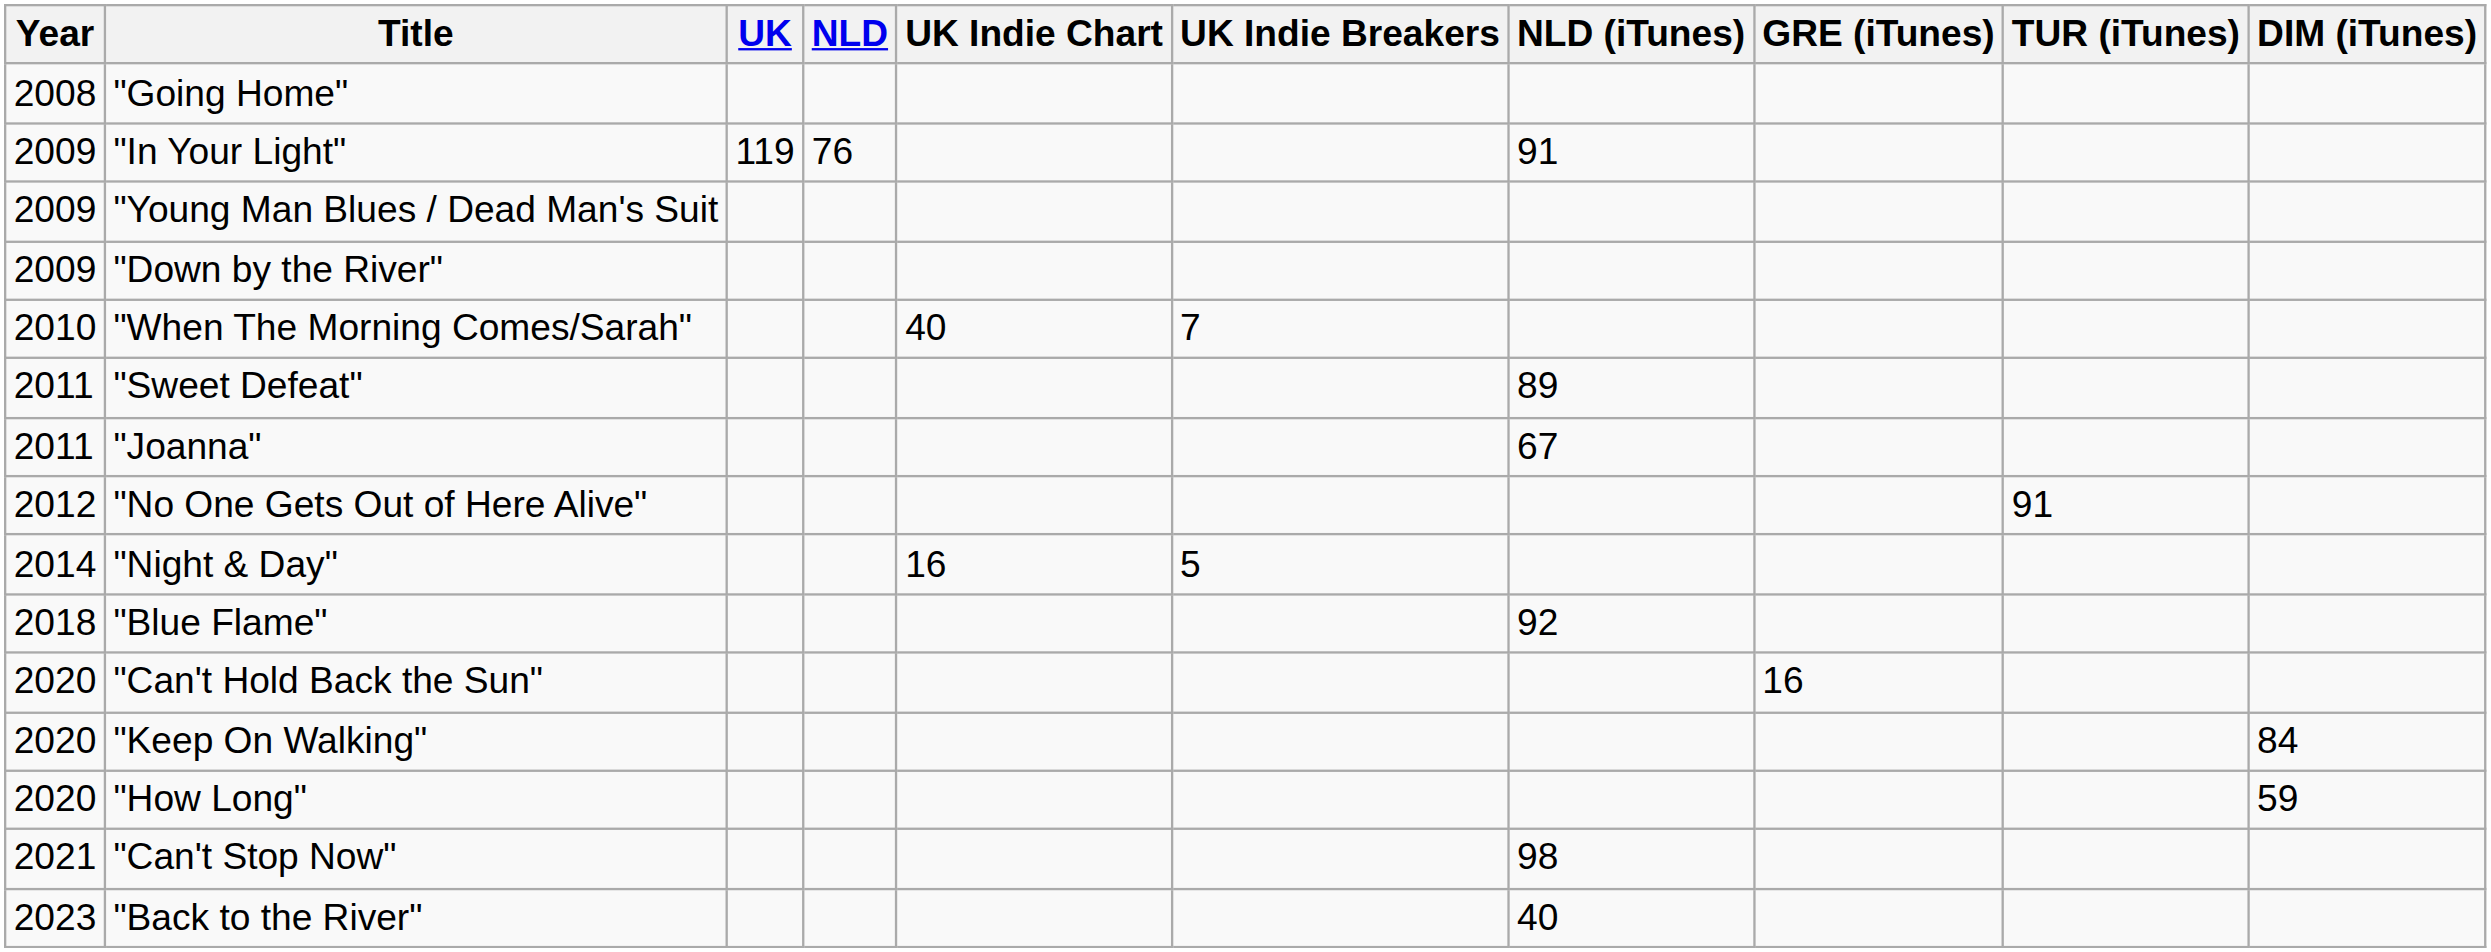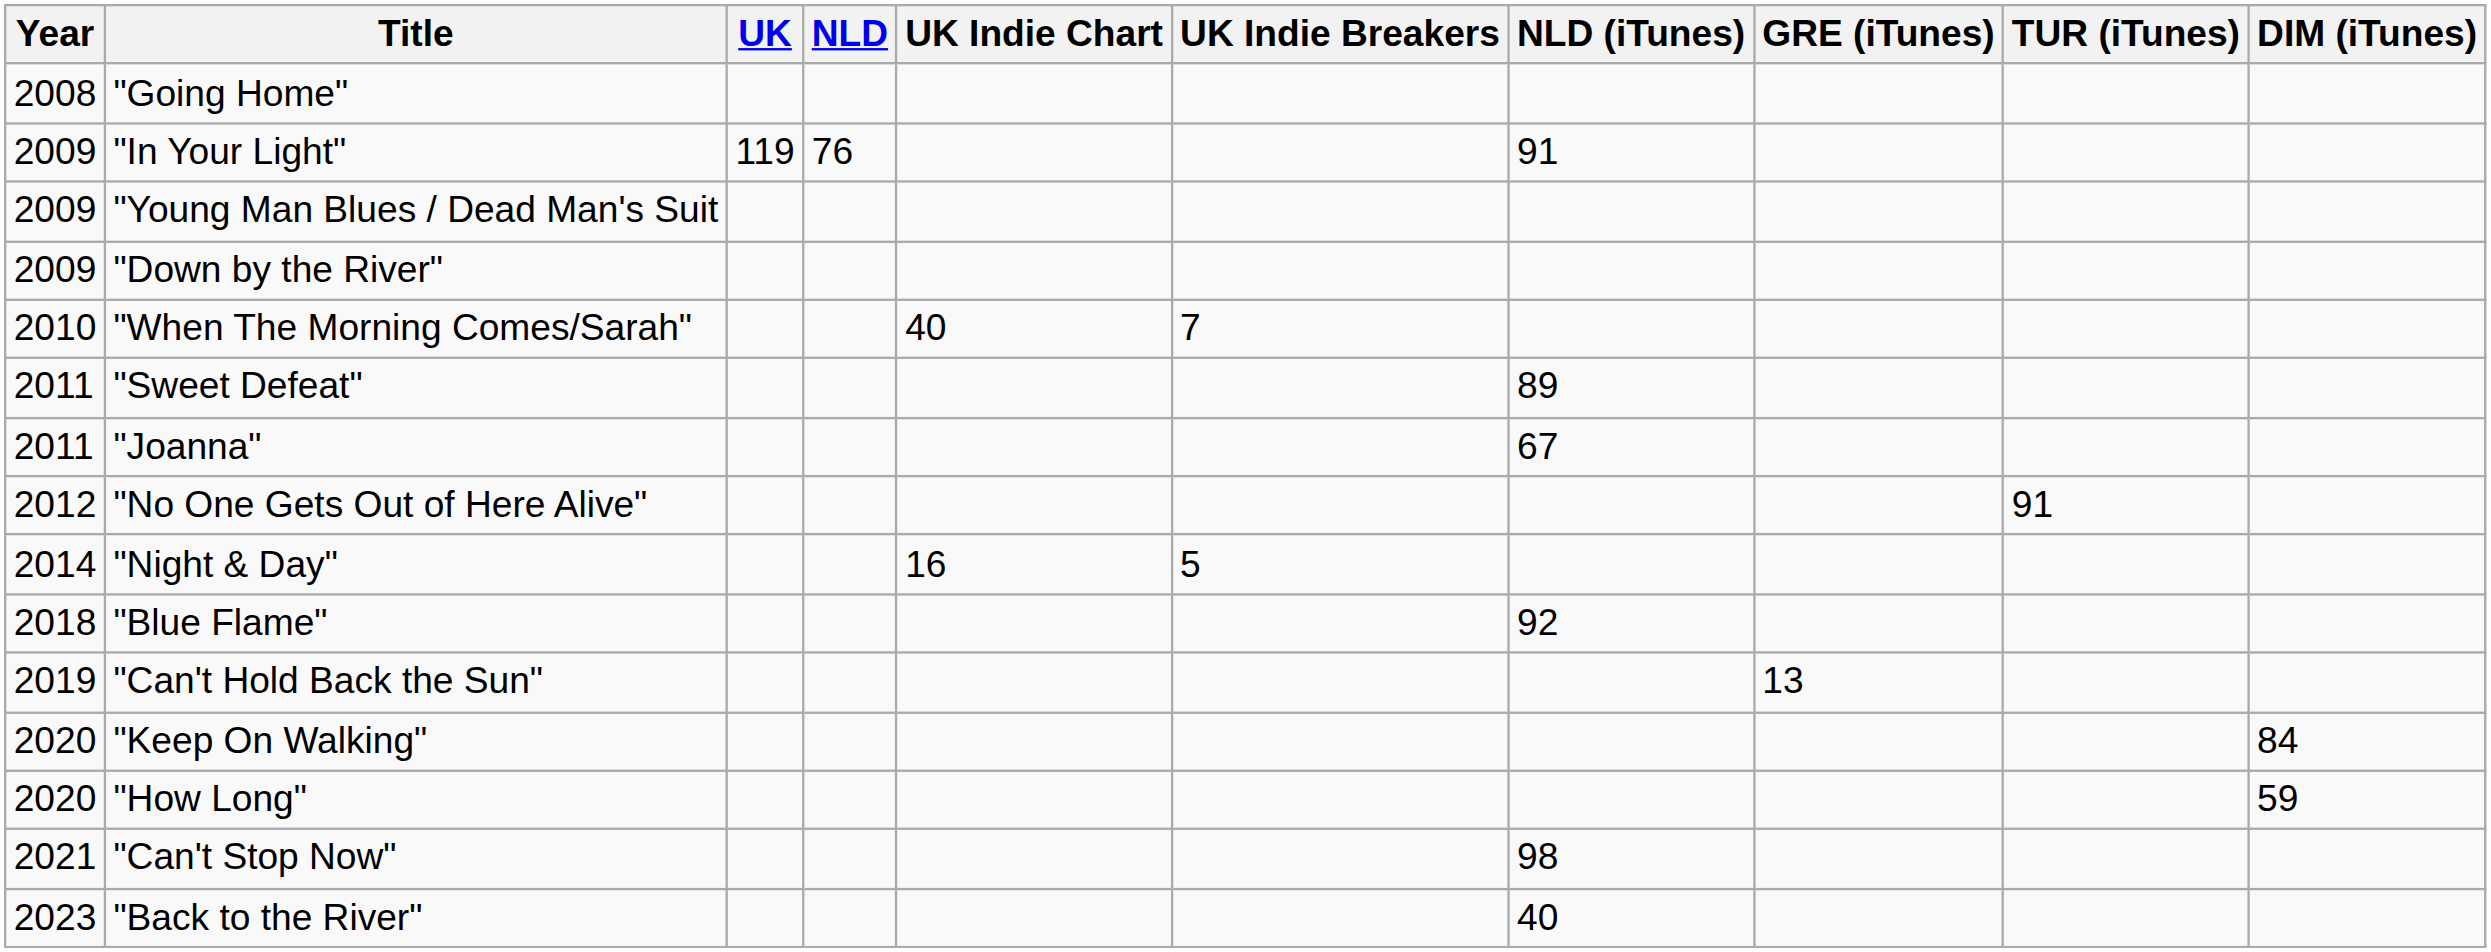 <table class="wikitable">
 <tr>
 <th>Year</th>
 <th>Title</th>
 <th><a href='#'>UK</a></th>
 <th><a href='#'>NLD</a></th>
 <th>UK Indie Chart</th>
 <th>UK Indie Breakers</th>
 <th>NLD (iTunes)</th>
 <th>GRE (iTunes)</th>
 <th>TUR (iTunes)</th>
 <th>DIM (iTunes)</th>
 </tr>
 <tr>
 <td>2008</td>
 <td>"Going Home"</td>
 <td></td>
 <td></td>
 <td></td>
 <td></td>
 <td></td>
 <td></td>
 <td></td>
 <td></td>
 </tr>
 <tr>
 <td>2009</td>
 <td>"In Your Light"</td>
 <td>119</td>
 <td>76</td>
 <td></td>
 <td></td>
 <td>91</td>
 <td></td>
 <td></td>
 <td></td>
 </tr>
 <tr>
 <td>2009</td>
 <td>"Young Man Blues / Dead Man's Suit</td>
 <td></td>
 <td></td>
 <td></td>
 <td></td>
 <td></td>
 <td></td>
 <td></td>
 <td></td>
 </tr>
 <tr>
 <td>2009</td>
 <td>"Down by the River"</td>
 <td></td>
 <td></td>
 <td></td>
 <td></td>
 <td></td>
 <td></td>
 <td></td>
 <td></td>
 </tr>
 <tr>
 <td>2010</td>
 <td>"When The Morning Comes/Sarah"</td>
 <td></td>
 <td></td>
 <td>40</td>
 <td>7</td>
 <td></td>
 <td></td>
 <td></td>
 <td></td>
 </tr>
 <tr>
 <td>2011</td>
 <td>"Sweet Defeat"</td>
 <td></td>
 <td></td>
 <td></td>
 <td></td>
 <td>89</td>
 <td></td>
 <td></td>
 <td></td>
 </tr>
 <tr>
 <td>2011</td>
 <td>"Joanna"</td>
 <td></td>
 <td></td>
 <td></td>
 <td></td>
 <td>67</td>
 <td></td>
 <td></td>
 <td></td>
 </tr>
 <tr>
 <td>2012</td>
 <td>"No One Gets Out of Here Alive"</td>
 <td></td>
 <td></td>
 <td></td>
 <td></td>
 <td></td>
 <td></td>
 <td>91</td>
 <td></td>
 </tr>
 <tr>
 <td>2014</td>
 <td>"Night & Day"</td>
 <td></td>
 <td></td>
 <td>16</td>
 <td>5</td>
 <td></td>
 <td></td>
 <td></td>
 <td></td>
 </tr>
 <tr>
 <td>2018</td>
 <td>"Blue Flame"</td>
 <td></td>
 <td></td>
 <td></td>
 <td></td>
 <td>92</td>
 <td></td>
 <td></td>
 <td></td>
 </tr>
 <tr>
-<td>2020</td>
+<td>2019</td>
 <td>"Can't Hold Back the Sun"</td>
 <td></td>
 <td></td>
 <td></td>
 <td></td>
 <td></td>
-<td>16</td>
+<td>13</td>
 <td></td>
 <td></td>
 </tr>
 <tr>
 <td>2020</td>
 <td>"Keep On Walking"</td>
 <td></td>
 <td></td>
 <td></td>
 <td></td>
 <td></td>
 <td></td>
 <td></td>
 <td>84</td>
 </tr>
 <tr>
 <td>2020</td>
 <td>"How Long"</td>
 <td></td>
 <td></td>
 <td></td>
 <td></td>
 <td></td>
 <td></td>
 <td></td>
 <td>59</td>
 </tr>
 <tr>
 <td>2021</td>
 <td>"Can't Stop Now"</td>
 <td></td>
 <td></td>
 <td></td>
 <td></td>
 <td>98</td>
 <td></td>
 <td></td>
 <td></td>
 </tr>
 <tr>
 <td>2023</td>
 <td>"Back to the River"</td>
 <td></td>
 <td></td>
 <td></td>
 <td></td>
 <td>40</td>
 <td></td>
 <td></td>
 <td></td>
 </tr>
 </table>
